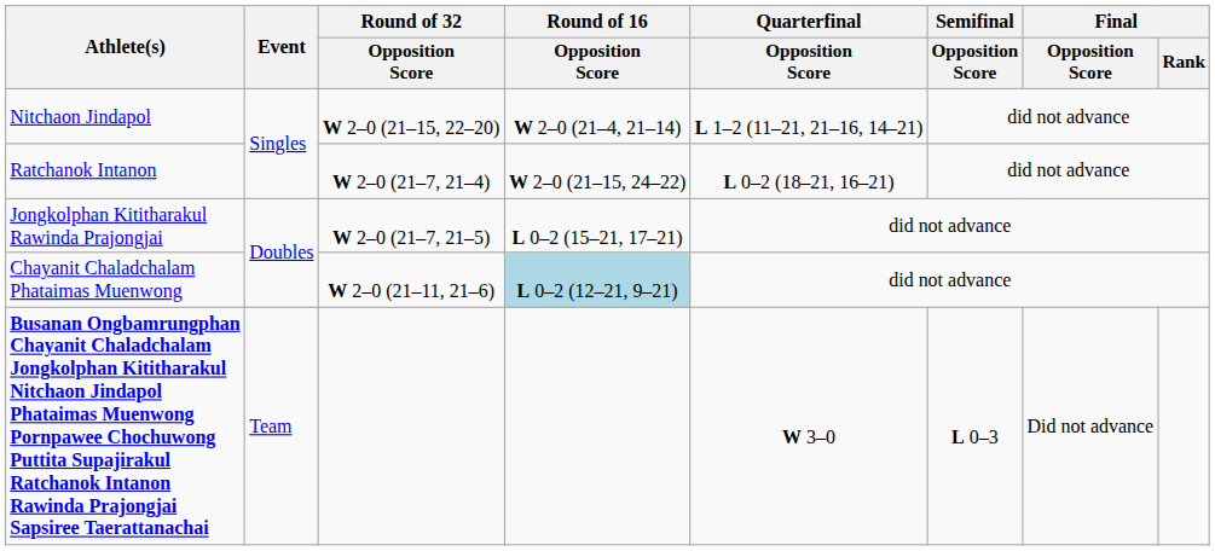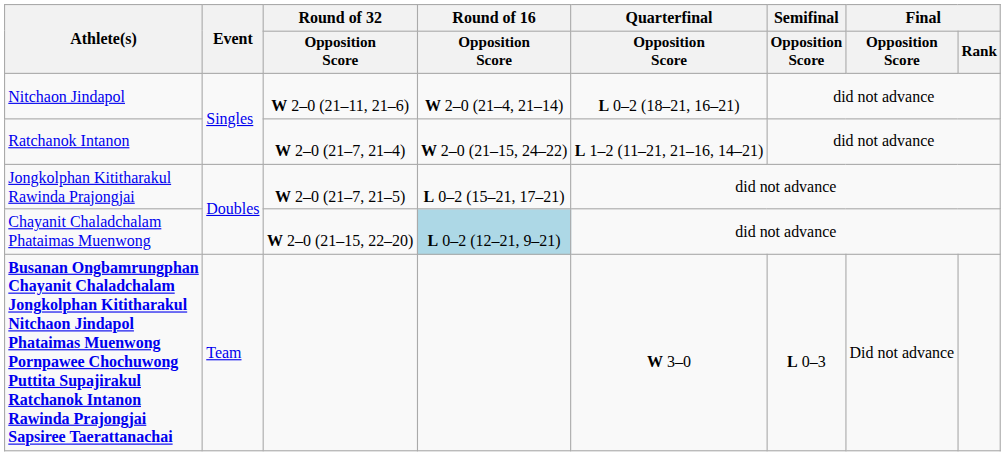 <table class="wikitable" style="font-size:90%">
 <tr>
 <th rowspan=2>Athlete(s)</th>
 <th rowspan=2>Event</th>
 <th>Round of 32</th>
 <th>Round of 16</th>
 <th>Quarterfinal</th>
 <th>Semifinal</th>
 <th colspan=2>Final</th>
 </tr>
 <tr style="font-size:95%">
 <th>Opposition<br>Score</th>
 <th>Opposition<br>Score</th>
 <th>Opposition<br>Score</th>
 <th>Opposition<br>Score</th>
 <th>Opposition<br>Score</th>
 <th>Rank</th>
 </tr>
 <tr align=center>
 <td align=left><a href='#'>Nitchaon Jindapol</a></td>
 <td align=left rowspan="2"><a href='#'>Singles</a></td>
-<td> <br> <strong>W</strong> 2–0 (21–15, 22–20)</td>
+<td> <br> <strong>W</strong> 2–0 (21–11, 21–6)</td>
 <td> <br> <strong>W</strong> 2–0 (21–4, 21–14)</td>
-<td> <br> <strong>L</strong> 1–2 (11–21, 21–16, 14–21)</td>
+<td> <br> <strong>L</strong> 0–2 (18–21, 16–21)</td>
 <td colspan=3>did not advance</td>
 </tr>
 <tr align=center>
 <td align=left><a href='#'>Ratchanok Intanon</a></td>
 <td> <br> <strong>W</strong> 2–0 (21–7, 21–4)</td>
 <td> <br> <strong>W</strong> 2–0 (21–15, 24–22)</td>
-<td> <br> <strong>L</strong> 0–2 (18–21, 16–21)</td>
+<td> <br> <strong>L</strong> 1–2 (11–21, 21–16, 14–21)</td>
 <td colspan=3>did not advance</td>
 </tr>
 <tr align=center>
 <td align=left><a href='#'>Jongkolphan Kititharakul</a><br><a href='#'>Rawinda Prajongjai</a></td>
 <td align=left rowspan="2"><a href='#'>Doubles</a></td>
 <td> <br> <strong>W</strong> 2–0 (21–7, 21–5)</td>
 <td> <br> <strong>L</strong> 0–2 (15–21, 17–21)</td>
 <td colspan=4>did not advance</td>
 </tr>
 <tr align=center>
 <td align=left><a href='#'>Chayanit Chaladchalam</a><br><a href='#'>Phataimas Muenwong</a></td>
-<td> <br> <strong>W</strong> 2–0 (21–11, 21–6)</td>
+<td> <br> <strong>W</strong> 2–0 (21–15, 22–20)</td>
 <td style="background: lightblue;"> <br> <strong>L</strong> 0–2 (12–21, 9–21)</td>
 <td colspan=4>did not advance</td>
 </tr>
 <tr align=center>
 <td align=left><strong><a href='#'>Busanan Ongbamrungphan</a><br><a href='#'>Chayanit Chaladchalam</a><br><a href='#'>Jongkolphan Kititharakul</a><br><a href='#'>Nitchaon Jindapol</a><br><a href='#'>Phataimas Muenwong</a><br><a href='#'>Pornpawee Chochuwong</a><br><a href='#'>Puttita Supajirakul</a><br><a href='#'>Ratchanok Intanon</a><br><a href='#'>Rawinda Prajongjai</a><br><a href='#'>Sapsiree Taerattanachai</a></strong></td>
 <td align=left><a href='#'>Team</a></td>
 <td></td>
 <td></td>
 <td> <br><strong>W</strong> 3–0</td>
 <td> <br> <strong>L</strong> 0–3</td>
 <td>Did not advance</td>
 <td></td>
 </tr>
 </table>
